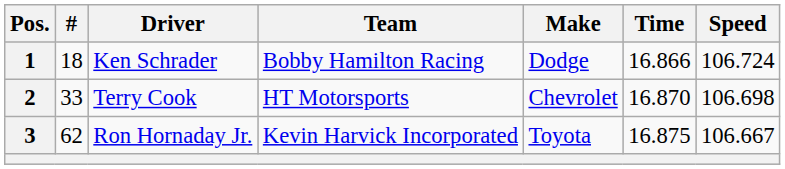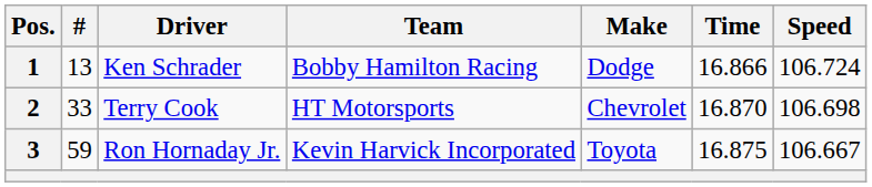 <table class="wikitable" style="font-size:95%">
 <tr>
 <th>Pos.</th>
 <th>#</th>
 <th>Driver</th>
 <th>Team</th>
 <th>Make</th>
 <th>Time</th>
 <th>Speed</th>
 </tr>
 <tr>
 <th>1</th>
-<td>18</td>
+<td>13</td>
 <td><a href='#'>Ken Schrader</a></td>
 <td><a href='#'>Bobby Hamilton Racing</a></td>
 <td><a href='#'>Dodge</a></td>
 <td>16.866</td>
 <td>106.724</td>
 </tr>
 <tr>
 <th>2</th>
 <td>33</td>
 <td><a href='#'>Terry Cook</a></td>
 <td><a href='#'>HT Motorsports</a></td>
 <td><a href='#'>Chevrolet</a></td>
 <td>16.870</td>
 <td>106.698</td>
 </tr>
 <tr>
 <th>3</th>
-<td>62</td>
+<td>59</td>
 <td><a href='#'>Ron Hornaday Jr.</a></td>
 <td><a href='#'>Kevin Harvick Incorporated</a></td>
 <td><a href='#'>Toyota</a></td>
 <td>16.875</td>
 <td>106.667</td>
 </tr>
 <tr>
 <th colspan="7"></th>
 </tr>
 </table>
